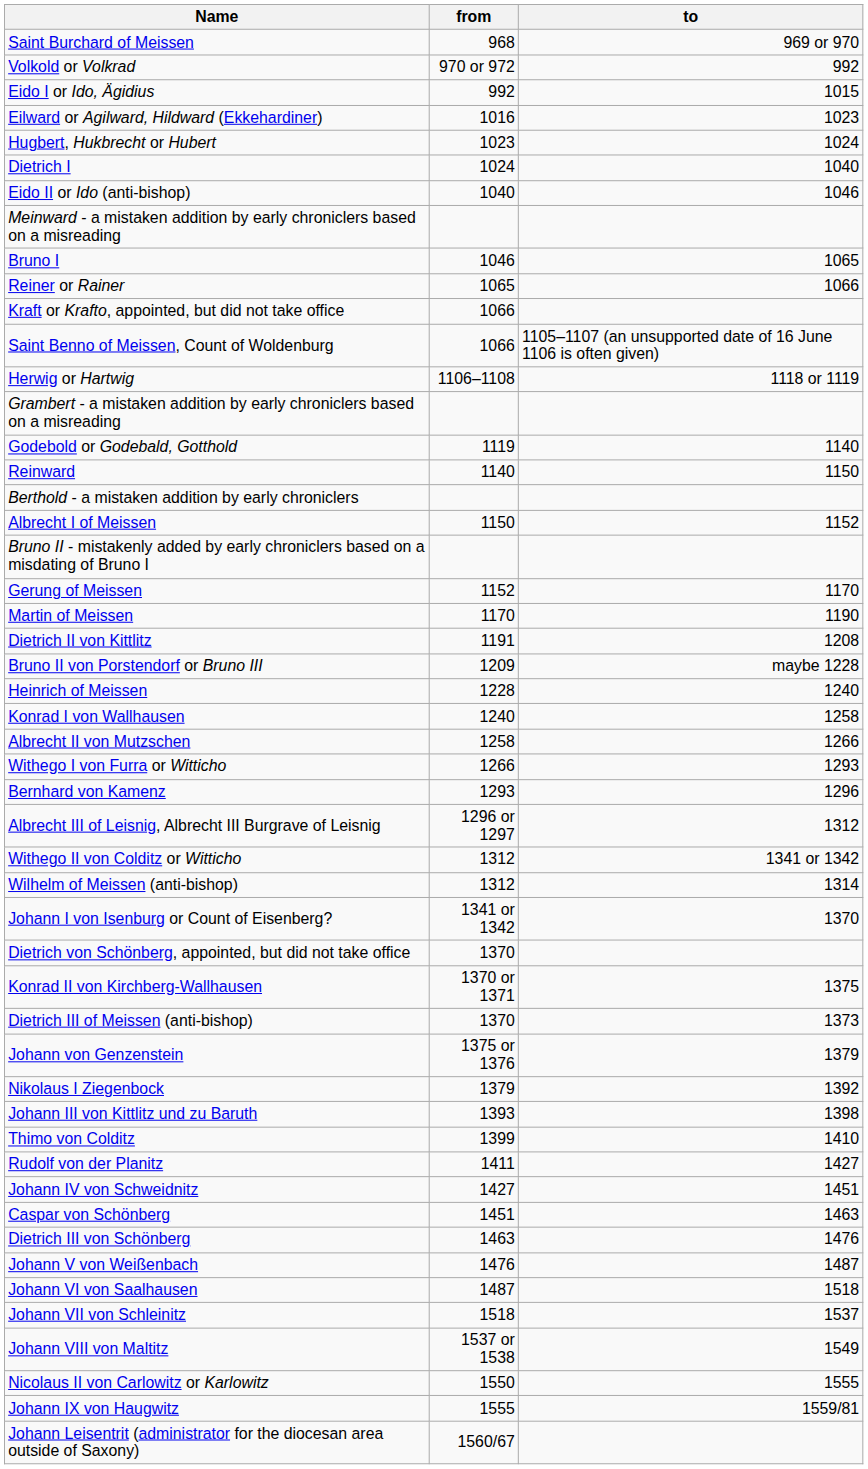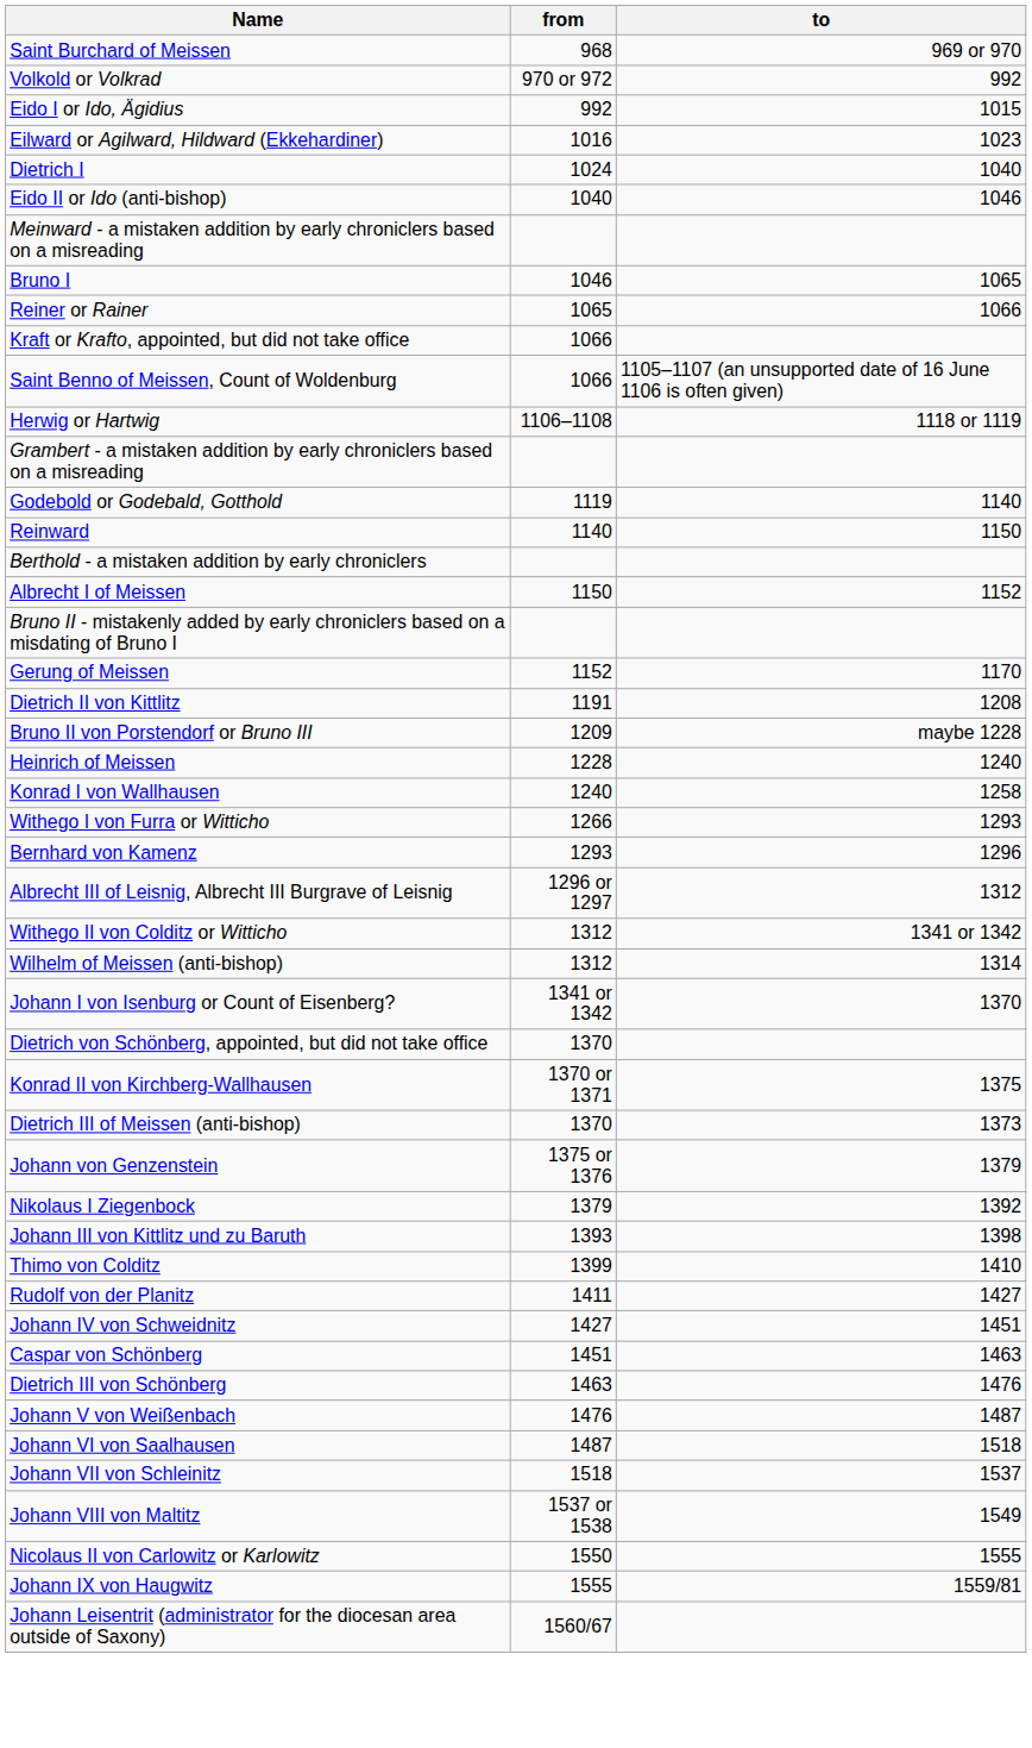 <table class="wikitable">
 <tr>
 <th bgcolor="silver">Name</th>
 <th bgcolor="silver">from</th>
 <th bgcolor="silver">to</th>
 </tr>
 <tr>
 <td><a href='#'>Saint Burchard of Meissen</a></td>
 <td align="right">968</td>
 <td align="right">969 or 970</td>
 </tr>
 <tr>
 <td><a href='#'>Volkold</a> or <em>Volkrad</em></td>
 <td align="right">970 or 972</td>
 <td align="right">992</td>
 </tr>
 <tr>
 <td><a href='#'>Eido I</a> or <em>Ido, Ägidius</em></td>
 <td align="right">992</td>
 <td align="right">1015</td>
 </tr>
 <tr>
 <td><a href='#'>Eilward</a> or <em>Agilward, Hildward</em> (<a href='#'>Ekkehardiner</a>)</td>
 <td align="right">1016</td>
 <td align="right">1023</td>
-</tr>
-<tr>
-<td><a href='#'>Hugbert</a>, <em>Hukbrecht</em> or <em>Hubert</em></td>
-<td align="right">1023</td>
-<td align="right">1024</td>
 </tr>
 <tr>
 <td><a href='#'>Dietrich I</a></td>
 <td align="right">1024</td>
 <td align="right">1040</td>
 </tr>
 <tr>
 <td><a href='#'>Eido II</a> or <em>Ido</em> (anti-bishop)</td>
 <td align="right">1040</td>
 <td align="right">1046</td>
 </tr>
 <tr>
 <td><em>Meinward</em> - a mistaken addition by early chroniclers based on a misreading</td>
 <td align="right"></td>
 <td align="right"></td>
 </tr>
 <tr>
 <td><a href='#'>Bruno I</a></td>
 <td align="right">1046</td>
 <td align="right">1065</td>
 </tr>
 <tr>
 <td><a href='#'>Reiner</a> or <em>Rainer</em></td>
 <td align="right">1065</td>
 <td align="right">1066</td>
 </tr>
 <tr>
 <td><a href='#'>Kraft</a> or <em>Krafto</em>, appointed, but did not take office</td>
 <td align="right">1066</td>
 <td align="right"> </td>
 </tr>
 <tr>
 <td><a href='#'>Saint Benno of Meissen</a>, Count of Woldenburg</td>
 <td align="right">1066</td>
 <td> 1105–1107 (an unsupported date of 16 June 1106 is often given)</td>
 </tr>
 <tr>
 <td><a href='#'>Herwig</a> or <em>Hartwig</em></td>
 <td align="right"> 1106–1108</td>
 <td align="right">1118 or 1119</td>
 </tr>
 <tr>
 <td><em>Grambert</em> - a mistaken addition by early chroniclers based on a misreading</td>
 <td align="right"></td>
 <td align="right"></td>
 </tr>
 <tr>
 <td><a href='#'>Godebold</a> or <em>Godebald, Gotthold</em></td>
 <td align="right">1119</td>
 <td align="right">1140</td>
 </tr>
 <tr>
 <td><a href='#'>Reinward</a></td>
 <td align="right">1140</td>
 <td align="right">1150</td>
 </tr>
 <tr>
 <td><em>Berthold</em> - a mistaken addition by early chroniclers</td>
 <td align="right"></td>
 <td align="right"></td>
 </tr>
 <tr>
 <td><a href='#'>Albrecht I of Meissen</a></td>
 <td align="right">1150</td>
 <td align="right">1152</td>
 </tr>
 <tr>
 <td><em>Bruno II</em> - mistakenly added by early chroniclers based on a misdating of Bruno I</td>
 <td align="right"></td>
 <td align="right"></td>
 </tr>
 <tr>
 <td><a href='#'>Gerung of Meissen</a></td>
 <td align="right">1152</td>
 <td align="right">1170</td>
 </tr>
 <tr>
-<td><a href='#'>Martin of Meissen</a></td>
-<td align="right">1170</td>
-<td align="right">1190</td>
-</tr>
-<tr>
 <td><a href='#'>Dietrich II von Kittlitz</a></td>
 <td align="right">1191</td>
 <td align="right">1208</td>
 </tr>
 <tr>
 <td><a href='#'>Bruno II von Porstendorf</a> or <em>Bruno III</em></td>
 <td align="right">1209</td>
 <td align="right">maybe 1228</td>
 </tr>
 <tr>
 <td><a href='#'>Heinrich of Meissen</a></td>
 <td align="right">1228</td>
 <td align="right">1240</td>
 </tr>
 <tr>
 <td><a href='#'>Konrad I von Wallhausen</a></td>
 <td align="right">1240</td>
 <td align="right">1258</td>
-</tr>
-<tr>
-<td><a href='#'>Albrecht II von Mutzschen</a></td>
-<td align="right">1258</td>
-<td align="right">1266</td>
 </tr>
 <tr>
 <td><a href='#'>Withego I von Furra</a> or <em>Witticho</em></td>
 <td align="right">1266</td>
 <td align="right">1293</td>
 </tr>
 <tr>
 <td><a href='#'>Bernhard von Kamenz</a></td>
 <td align="right">1293</td>
 <td align="right">1296</td>
 </tr>
 <tr>
 <td><a href='#'>Albrecht III of Leisnig</a>, Albrecht III Burgrave of Leisnig</td>
 <td align="right">1296 or 1297</td>
 <td align="right">1312</td>
 </tr>
 <tr>
 <td><a href='#'>Withego II von Colditz</a> or <em>Witticho</em></td>
 <td align="right">1312</td>
 <td align="right">1341 or 1342</td>
 </tr>
 <tr>
 <td><a href='#'>Wilhelm of Meissen</a> (anti-bishop)</td>
 <td align="right">1312</td>
 <td align="right">1314</td>
 </tr>
 <tr>
 <td><a href='#'>Johann I von Isenburg</a> or Count of Eisenberg?</td>
 <td align="right">1341 or 1342</td>
 <td align="right">1370</td>
 </tr>
 <tr>
 <td><a href='#'>Dietrich von Schönberg</a>, appointed, but did not take office</td>
 <td align="right">1370</td>
 <td align="right"> </td>
 </tr>
 <tr>
 <td><a href='#'>Konrad II von Kirchberg-Wallhausen</a></td>
 <td align="right">1370 or 1371</td>
 <td align="right">1375</td>
 </tr>
 <tr>
 <td><a href='#'>Dietrich III of Meissen</a> (anti-bishop)</td>
 <td align="right">1370</td>
 <td align="right">1373</td>
 </tr>
 <tr>
 <td><a href='#'>Johann von Genzenstein</a></td>
 <td align="right">1375 or 1376</td>
 <td align="right">1379</td>
 </tr>
 <tr>
 <td><a href='#'>Nikolaus I Ziegenbock</a></td>
 <td align="right">1379</td>
 <td align="right">1392</td>
 </tr>
 <tr>
 <td><a href='#'>Johann III von Kittlitz und zu Baruth</a></td>
 <td align="right">1393</td>
 <td align="right">1398</td>
 </tr>
 <tr>
 <td><a href='#'>Thimo von Colditz</a></td>
 <td align="right">1399</td>
 <td align="right">1410</td>
 </tr>
 <tr>
 <td><a href='#'>Rudolf von der Planitz</a></td>
 <td align="right">1411</td>
 <td align="right">1427</td>
 </tr>
 <tr>
 <td><a href='#'>Johann IV von Schweidnitz</a></td>
 <td align="right">1427</td>
 <td align="right">1451</td>
 </tr>
 <tr>
 <td><a href='#'>Caspar von Schönberg</a></td>
 <td align="right">1451</td>
 <td align="right">1463</td>
 </tr>
 <tr>
 <td><a href='#'>Dietrich III von Schönberg</a></td>
 <td align="right">1463</td>
 <td align="right">1476</td>
 </tr>
 <tr>
 <td><a href='#'>Johann V von Weißenbach</a></td>
 <td align="right">1476</td>
 <td align="right">1487</td>
 </tr>
 <tr>
 <td><a href='#'>Johann VI von Saalhausen</a></td>
 <td align="right">1487</td>
 <td align="right">1518</td>
 </tr>
 <tr>
 <td><a href='#'>Johann VII von Schleinitz</a></td>
 <td align="right">1518</td>
 <td align="right">1537</td>
 </tr>
 <tr>
 <td><a href='#'>Johann VIII von Maltitz</a></td>
 <td align="right">1537 or 1538</td>
 <td align="right">1549</td>
 </tr>
 <tr>
 <td><a href='#'>Nicolaus II von Carlowitz</a> or <em>Karlowitz</em></td>
 <td align="right">1550</td>
 <td align="right">1555</td>
 </tr>
 <tr>
 <td><a href='#'>Johann IX von Haugwitz</a></td>
 <td align="right">1555</td>
 <td align="right">1559/81</td>
 </tr>
 <tr>
 <td><a href='#'>Johann Leisentrit</a> (<a href='#'>administrator</a> for the diocesan area outside of Saxony)</td>
 <td align="right">1560/67</td>
 <td align="right"></td>
 </tr>
 </table>
